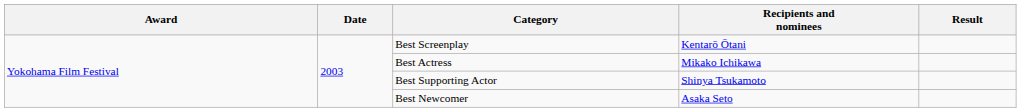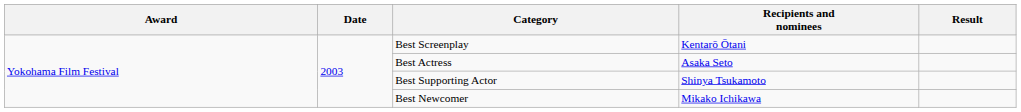 <table class="wikitable sortable" width="90%">
 <tr style="background:#ccc; text-align:center;">
 <th>Award</th>
 <th>Date</th>
 <th>Category</th>
 <th>Recipients and <br>nominees</th>
 <th>Result</th>
 </tr>
 <tr>
 <td rowspan=4><a href='#'>Yokohama Film Festival</a></td>
 <td rowspan=4><a href='#'>2003</a></td>
 <td>Best Screenplay</td>
 <td><a href='#'>Kentarō Ōtani</a></td>
 <td></td>
 </tr>
 <tr>
 <td>Best Actress</td>
-<td><a href='#'>Mikako Ichikawa</a></td>
+<td><a href='#'>Asaka Seto</a></td>
 <td></td>
 </tr>
 <tr>
 <td>Best Supporting Actor</td>
 <td><a href='#'>Shinya Tsukamoto</a></td>
 <td></td>
 </tr>
 <tr>
 <td>Best Newcomer</td>
-<td><a href='#'>Asaka Seto</a></td>
+<td><a href='#'>Mikako Ichikawa</a></td>
 <td></td>
 </tr>
 </table>
